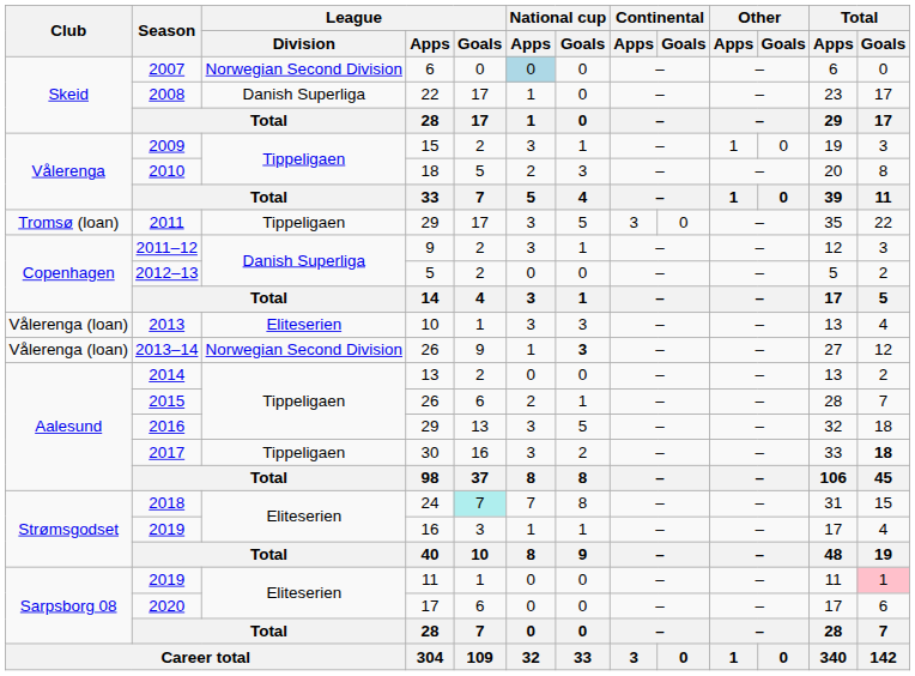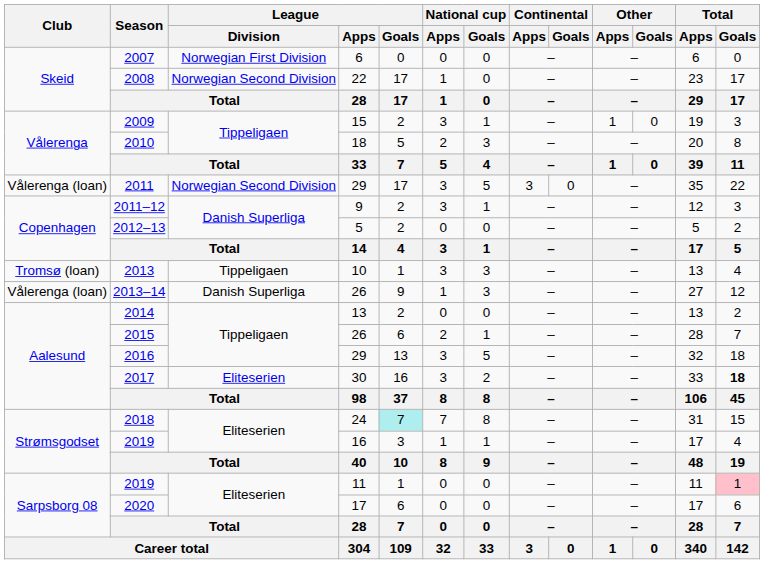 <table class="wikitable" style="text-align: center;">
 <tr>
 <th rowspan="2">Club</th>
 <th rowspan="2">Season</th>
 <th colspan="3">League</th>
 <th colspan="2">National cup</th>
 <th colspan="2">Continental</th>
 <th colspan="2">Other</th>
 <th colspan="2">Total</th>
 </tr>
 <tr>
 <th>Division</th>
 <th>Apps</th>
 <th>Goals</th>
 <th>Apps</th>
 <th>Goals</th>
 <th>Apps</th>
 <th>Goals</th>
 <th>Apps</th>
 <th>Goals</th>
 <th>Apps</th>
 <th>Goals</th>
 </tr>
 <tr>
 <td rowspan="3"><a href='#'>Skeid</a></td>
 <td><a href='#'>2007</a></td>
-<td><a href='#'>Norwegian Second Division</a></td>
+<td><a href='#'>Norwegian First Division</a></td>
 <td>6</td>
 <td>0</td>
-<td style="background: lightblue;">0</td>
+<td>0</td>
 <td>0</td>
 <td colspan="2">–</td>
 <td colspan="2">–</td>
 <td>6</td>
 <td>0</td>
 </tr>
 <tr>
 <td><a href='#'>2008</a></td>
-<td>Danish Superliga</td>
+<td><a href='#'>Norwegian Second Division</a></td>
 <td>22</td>
 <td>17</td>
 <td>1</td>
 <td>0</td>
 <td colspan="2">–</td>
 <td colspan="2">–</td>
 <td>23</td>
 <td>17</td>
 </tr>
 <tr>
 <th colspan="2">Total</th>
 <th>28</th>
 <th>17</th>
 <th>1</th>
 <th>0</th>
 <th colspan="2">–</th>
 <th colspan="2">–</th>
 <th>29</th>
 <th>17</th>
 </tr>
 <tr>
 <td rowspan="3"><a href='#'>Vålerenga</a></td>
 <td><a href='#'>2009</a></td>
 <td rowspan="2"><a href='#'>Tippeligaen</a></td>
 <td>15</td>
 <td>2</td>
 <td>3</td>
 <td>1</td>
 <td colspan="2">–</td>
 <td>1</td>
 <td>0</td>
 <td>19</td>
 <td>3</td>
 </tr>
 <tr>
 <td><a href='#'>2010</a></td>
 <td>18</td>
 <td>5</td>
 <td>2</td>
 <td>3</td>
 <td colspan="2">–</td>
 <td colspan="2">–</td>
 <td>20</td>
 <td>8</td>
 </tr>
 <tr>
 <th colspan="2">Total</th>
 <th>33</th>
 <th>7</th>
 <th>5</th>
 <th>4</th>
 <th colspan="2">–</th>
 <th>1</th>
 <th>0</th>
 <th>39</th>
 <th>11</th>
 </tr>
 <tr>
-<td><a href='#'>Tromsø</a> (loan)</td>
+<td>Vålerenga (loan)</td>
 <td><a href='#'>2011</a></td>
-<td>Tippeligaen</td>
+<td><a href='#'>Norwegian Second Division</a></td>
 <td>29</td>
 <td>17</td>
 <td>3</td>
 <td>5</td>
 <td>3</td>
 <td>0</td>
 <td colspan="2">–</td>
 <td>35</td>
 <td>22</td>
 </tr>
 <tr>
 <td rowspan="3"><a href='#'>Copenhagen</a></td>
 <td><a href='#'>2011–12</a></td>
 <td rowspan="2"><a href='#'>Danish Superliga</a></td>
 <td>9</td>
 <td>2</td>
 <td>3</td>
 <td>1</td>
 <td colspan="2">–</td>
 <td colspan="2">–</td>
 <td>12</td>
 <td>3</td>
 </tr>
 <tr>
 <td><a href='#'>2012–13</a></td>
 <td>5</td>
 <td>2</td>
 <td>0</td>
 <td>0</td>
 <td colspan="2">–</td>
 <td colspan="2">–</td>
 <td>5</td>
 <td>2</td>
 </tr>
 <tr>
 <th colspan="2">Total</th>
 <th>14</th>
 <th>4</th>
 <th>3</th>
 <th>1</th>
 <th colspan="2">–</th>
 <th colspan="2">–</th>
 <th>17</th>
 <th>5</th>
 </tr>
 <tr>
-<td>Vålerenga (loan)</td>
+<td><a href='#'>Tromsø</a> (loan)</td>
 <td><a href='#'>2013</a></td>
-<td><a href='#'>Eliteserien</a></td>
+<td>Tippeligaen</td>
 <td>10</td>
 <td>1</td>
 <td>3</td>
 <td>3</td>
 <td colspan="2">–</td>
 <td colspan="2">–</td>
 <td>13</td>
 <td>4</td>
 </tr>
 <tr>
 <td>Vålerenga (loan)</td>
 <td><a href='#'>2013–14</a></td>
-<td><a href='#'>Norwegian Second Division</a></td>
+<td>Danish Superliga</td>
 <td>26</td>
 <td>9</td>
 <td>1</td>
-<td><strong>3</strong></td>
+<td>3</td>
 <td colspan="2">–</td>
 <td colspan="2">–</td>
 <td>27</td>
 <td>12</td>
 </tr>
 <tr>
 <td rowspan="5"><a href='#'>Aalesund</a></td>
 <td><a href='#'>2014</a></td>
 <td rowspan="3">Tippeligaen</td>
 <td>13</td>
 <td>2</td>
 <td>0</td>
 <td>0</td>
 <td colspan="2">–</td>
 <td colspan="2">–</td>
 <td>13</td>
 <td>2</td>
 </tr>
 <tr>
 <td><a href='#'>2015</a></td>
 <td>26</td>
 <td>6</td>
 <td>2</td>
 <td>1</td>
 <td colspan="2">–</td>
 <td colspan="2">–</td>
 <td>28</td>
 <td>7</td>
 </tr>
 <tr>
 <td><a href='#'>2016</a></td>
 <td>29</td>
 <td>13</td>
 <td>3</td>
 <td>5</td>
 <td colspan="2">–</td>
 <td colspan="2">–</td>
 <td>32</td>
 <td>18</td>
 </tr>
 <tr>
 <td><a href='#'>2017</a></td>
-<td>Tippeligaen</td>
+<td><a href='#'>Eliteserien</a></td>
 <td>30</td>
 <td>16</td>
 <td>3</td>
 <td>2</td>
 <td colspan="2">–</td>
 <td colspan="2">–</td>
 <td>33</td>
 <td><strong>18</strong></td>
 </tr>
 <tr>
 <th colspan="2">Total</th>
 <th>98</th>
 <th>37</th>
 <th>8</th>
 <th>8</th>
 <th colspan="2">–</th>
 <th colspan="2">–</th>
 <th>106</th>
 <th>45</th>
 </tr>
 <tr>
 <td rowspan="3"><a href='#'>Strømsgodset</a></td>
 <td><a href='#'>2018</a></td>
 <td rowspan="2">Eliteserien</td>
 <td>24</td>
 <td style="background: paleturquoise;">7</td>
 <td>7</td>
 <td>8</td>
 <td colspan="2">–</td>
 <td colspan="2">–</td>
 <td>31</td>
 <td>15</td>
 </tr>
 <tr>
 <td><a href='#'>2019</a></td>
 <td>16</td>
 <td>3</td>
 <td>1</td>
 <td>1</td>
 <td colspan="2">–</td>
 <td colspan="2">–</td>
 <td>17</td>
 <td>4</td>
 </tr>
 <tr>
 <th colspan="2">Total</th>
 <th>40</th>
 <th>10</th>
 <th>8</th>
 <th>9</th>
 <th colspan="2">–</th>
 <th colspan="2">–</th>
 <th>48</th>
 <th>19</th>
 </tr>
 <tr>
 <td rowspan="3"><a href='#'>Sarpsborg 08</a></td>
 <td><a href='#'>2019</a></td>
 <td rowspan="2">Eliteserien</td>
 <td>11</td>
 <td>1</td>
 <td>0</td>
 <td>0</td>
 <td colspan="2">–</td>
 <td colspan="2">–</td>
 <td>11</td>
 <td style="background: pink;">1</td>
 </tr>
 <tr>
 <td><a href='#'>2020</a></td>
 <td>17</td>
 <td>6</td>
 <td>0</td>
 <td>0</td>
 <td colspan="2">–</td>
 <td colspan="2">–</td>
 <td>17</td>
 <td>6</td>
 </tr>
 <tr>
 <th colspan="2">Total</th>
 <th>28</th>
 <th>7</th>
 <th>0</th>
 <th>0</th>
 <th colspan="2">–</th>
 <th colspan="2">–</th>
 <th>28</th>
 <th>7</th>
 </tr>
 <tr>
 <th colspan="3">Career total</th>
 <th>304</th>
 <th>109</th>
 <th>32</th>
 <th>33</th>
 <th>3</th>
 <th>0</th>
 <th>1</th>
 <th>0</th>
 <th>340</th>
 <th>142</th>
 </tr>
 </table>
